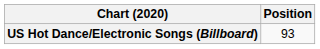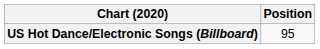 <table class="wikitable plainrowheaders" style="text-align:center">
 <tr>
 <th scope="col">Chart (2020)</th>
 <th scope="col">Position</th>
 </tr>
 <tr>
 <th scope="row">US Hot Dance/Electronic Songs (<em>Billboard</em>)</th>
-<td>93</td>
+<td>95</td>
 </tr>
 </table>
